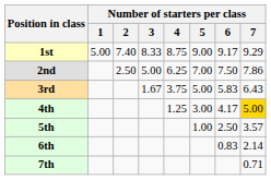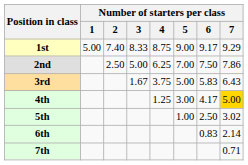 <table class="wikitable" style="font-size: 85%; text-align:center">
 <tr>
 <th rowspan="2">Position in class</th>
 <th colspan="7">Number of starters per class</th>
 </tr>
 <tr>
 <th>1</th>
 <th>2</th>
 <th>3</th>
 <th>4</th>
 <th>5</th>
 <th>6</th>
 <th>7</th>
 </tr>
 <tr>
 <td style="background:#ffffbf;"><strong>1st</strong></td>
 <td>5.00</td>
 <td>7.40</td>
 <td>8.33</td>
 <td>8.75</td>
 <td>9.00</td>
 <td>9.17</td>
 <td>9.29</td>
 </tr>
 <tr>
 <td style="background:#dfdfdf;"><strong>2nd</strong></td>
 <td></td>
 <td>2.50</td>
 <td>5.00</td>
 <td>6.25</td>
 <td>7.00</td>
 <td>7.50</td>
 <td>7.86</td>
 </tr>
 <tr>
 <td style="background:#ffdf9f;"><strong>3rd</strong></td>
 <td></td>
 <td></td>
 <td>1.67</td>
 <td>3.75</td>
 <td>5.00</td>
 <td>5.83</td>
 <td>6.43</td>
 </tr>
 <tr>
 <td style="background:#dfffdf;"><strong>4th</strong></td>
 <td></td>
 <td></td>
 <td></td>
 <td>1.25</td>
 <td>3.00</td>
 <td>4.17</td>
 <td style="background: gold;">5.00</td>
 </tr>
 <tr>
 <td style="background:#dfffdf;"><strong>5th</strong></td>
 <td></td>
 <td></td>
 <td></td>
 <td></td>
 <td>1.00</td>
 <td>2.50</td>
-<td>3.57</td>
+<td>3.02</td>
 </tr>
 <tr>
 <td style="background:#dfffdf;"><strong>6th</strong></td>
 <td></td>
 <td></td>
 <td></td>
 <td></td>
 <td></td>
 <td>0.83</td>
 <td>2.14</td>
 </tr>
 <tr>
 <td style="background:#dfffdf;"><strong>7th</strong></td>
 <td></td>
 <td></td>
 <td></td>
 <td></td>
 <td></td>
 <td></td>
 <td>0.71</td>
 </tr>
 </table>
